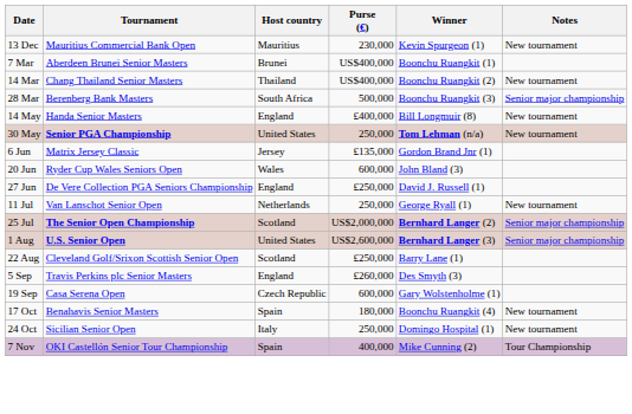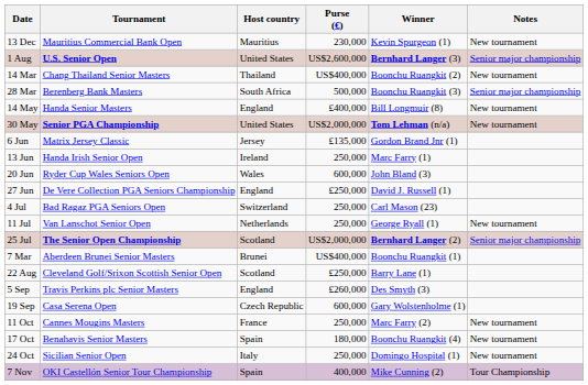 <table class="wikitable" style="font-size:95%">
 <tr>
 <th>Date</th>
 <th>Tournament</th>
 <th>Host country</th>
 <th>Purse<br>(<a href='#'>€</a>)</th>
 <th>Winner</th>
 <th>Notes</th>
 </tr>
 <tr>
 <td>13 Dec</td>
 <td><a href='#'>Mauritius Commercial Bank Open</a></td>
 <td>Mauritius</td>
 <td align=right>230,000</td>
 <td> <a href='#'>Kevin Spurgeon</a> (1)</td>
 <td>New tournament</td>
 </tr>
-<tr>
-<td>7 Mar</td>
-<td><a href='#'>Aberdeen Brunei Senior Masters</a></td>
-<td>Brunei</td>
-<td align=right>US$400,000</td>
-<td> <a href='#'>Boonchu Ruangkit</a> (1)</td>
-<td></td>
+<tr style="background:#e5d1cb;">
+<td>1 Aug</td>
+<td><strong><a href='#'>U.S. Senior Open</a></strong></td>
+<td>United States</td>
+<td align=right>US$2,600,000</td>
+<td> <strong><a href='#'>Bernhard Langer</a></strong> (3)</td>
+<td><a href='#'>Senior major championship</a></td>
 </tr>
 <tr>
 <td>14 Mar</td>
 <td><a href='#'>Chang Thailand Senior Masters</a></td>
 <td>Thailand</td>
 <td align=right>US$400,000</td>
 <td> <a href='#'>Boonchu Ruangkit</a> (2)</td>
 <td>New tournament</td>
 </tr>
 <tr>
 <td>28 Mar</td>
 <td><a href='#'>Berenberg Bank Masters</a></td>
 <td>South Africa</td>
 <td align=right>500,000</td>
 <td> <a href='#'>Boonchu Ruangkit</a> (3)</td>
 <td><a href='#'>Senior major championship</a></td>
 </tr>
 <tr>
 <td>14 May</td>
 <td><a href='#'>Handa Senior Masters</a></td>
 <td>England</td>
 <td align=right>£400,000</td>
 <td> <a href='#'>Bill Longmuir</a> (8)</td>
 <td>New tournament</td>
 </tr>
 <tr style="background:#e5d1cb;">
 <td>30 May</td>
 <td><strong><a href='#'>Senior PGA Championship</a></strong></td>
 <td>United States</td>
-<td align=right>250,000</td>
+<td align=right>US$2,000,000</td>
 <td> <strong><a href='#'>Tom Lehman</a></strong> (n/a)</td>
 <td>New tournament</td>
 </tr>
 <tr>
 <td>6 Jun</td>
 <td><a href='#'>Matrix Jersey Classic</a></td>
 <td>Jersey</td>
 <td align=right>£135,000</td>
 <td> <a href='#'>Gordon Brand Jnr</a> (1)</td>
+<td></td>
+</tr>
+<tr>
+<td>13 Jun</td>
+<td><a href='#'>Handa Irish Senior Open</a></td>
+<td>Ireland</td>
+<td align=right>250,000</td>
+<td> <a href='#'>Marc Farry</a> (1)</td>
 <td></td>
 </tr>
 <tr>
 <td>20 Jun</td>
 <td><a href='#'>Ryder Cup Wales Seniors Open</a></td>
 <td>Wales</td>
 <td align=right>600,000</td>
 <td> <a href='#'>John Bland</a> (3)</td>
 <td></td>
 </tr>
 <tr>
 <td>27 Jun</td>
 <td><a href='#'>De Vere Collection PGA Seniors Championship</a></td>
 <td>England</td>
 <td align=right>£250,000</td>
 <td> <a href='#'>David J. Russell</a> (1)</td>
 <td></td>
 </tr>
 <tr>
+<td>4 Jul</td>
+<td><a href='#'>Bad Ragaz PGA Seniors Open</a></td>
+<td>Switzerland</td>
+<td align=right>250,000</td>
+<td> <a href='#'>Carl Mason</a> (23)</td>
+<td></td>
+</tr>
+<tr>
 <td>11 Jul</td>
 <td><a href='#'>Van Lanschot Senior Open</a></td>
 <td>Netherlands</td>
 <td align=right>250,000</td>
 <td> <a href='#'>George Ryall</a> (1)</td>
 <td>New tournament</td>
 </tr>
 <tr style="background:#e5d1cb;">
 <td>25 Jul</td>
 <td><strong><a href='#'>The Senior Open Championship</a></strong></td>
 <td>Scotland</td>
 <td align=right>US$2,000,000</td>
 <td> <strong><a href='#'>Bernhard Langer</a></strong> (2)</td>
 <td><a href='#'>Senior major championship</a></td>
 </tr>
-<tr style="background:#e5d1cb;">
-<td>1 Aug</td>
-<td><strong><a href='#'>U.S. Senior Open</a></strong></td>
-<td>United States</td>
-<td align=right>US$2,600,000</td>
-<td> <strong><a href='#'>Bernhard Langer</a></strong> (3)</td>
-<td><a href='#'>Senior major championship</a></td>
+<tr>
+<td>7 Mar</td>
+<td><a href='#'>Aberdeen Brunei Senior Masters</a></td>
+<td>Brunei</td>
+<td align=right>US$400,000</td>
+<td> <a href='#'>Boonchu Ruangkit</a> (1)</td>
+<td></td>
 </tr>
 <tr>
 <td>22 Aug</td>
 <td><a href='#'>Cleveland Golf/Srixon Scottish Senior Open</a></td>
 <td>Scotland</td>
 <td align=right>£250,000</td>
 <td> <a href='#'>Barry Lane</a> (1)</td>
 <td></td>
 </tr>
 <tr>
 <td>5 Sep</td>
 <td><a href='#'>Travis Perkins plc Senior Masters</a></td>
 <td>England</td>
 <td align=right>£260,000</td>
 <td> <a href='#'>Des Smyth</a> (3)</td>
 <td></td>
 </tr>
 <tr>
 <td>19 Sep</td>
 <td><a href='#'>Casa Serena Open</a></td>
 <td>Czech Republic</td>
 <td align=right>600,000</td>
 <td> <a href='#'>Gary Wolstenholme</a> (1)</td>
 <td></td>
 </tr>
 <tr>
+<td>11 Oct</td>
+<td><a href='#'>Cannes Mougins Masters</a></td>
+<td>France</td>
+<td align=right>250,000</td>
+<td> <a href='#'>Marc Farry</a> (2)</td>
+<td>New tournament</td>
+</tr>
+<tr>
 <td>17 Oct</td>
 <td><a href='#'>Benahavis Senior Masters</a></td>
 <td>Spain</td>
 <td align=right>180,000</td>
 <td> <a href='#'>Boonchu Ruangkit</a> (4)</td>
 <td>New tournament</td>
 </tr>
 <tr>
 <td>24 Oct</td>
 <td><a href='#'>Sicilian Senior Open</a></td>
 <td>Italy</td>
 <td align=right>250,000</td>
 <td> <a href='#'>Domingo Hospital</a> (1)</td>
 <td>New tournament</td>
 </tr>
 <tr style="background:thistle;">
 <td>7 Nov</td>
 <td><a href='#'>OKI Castellón Senior Tour Championship</a></td>
 <td>Spain</td>
 <td align=right>400,000</td>
 <td> <a href='#'>Mike Cunning</a> (2)</td>
 <td>Tour Championship</td>
 </tr>
 </table>
